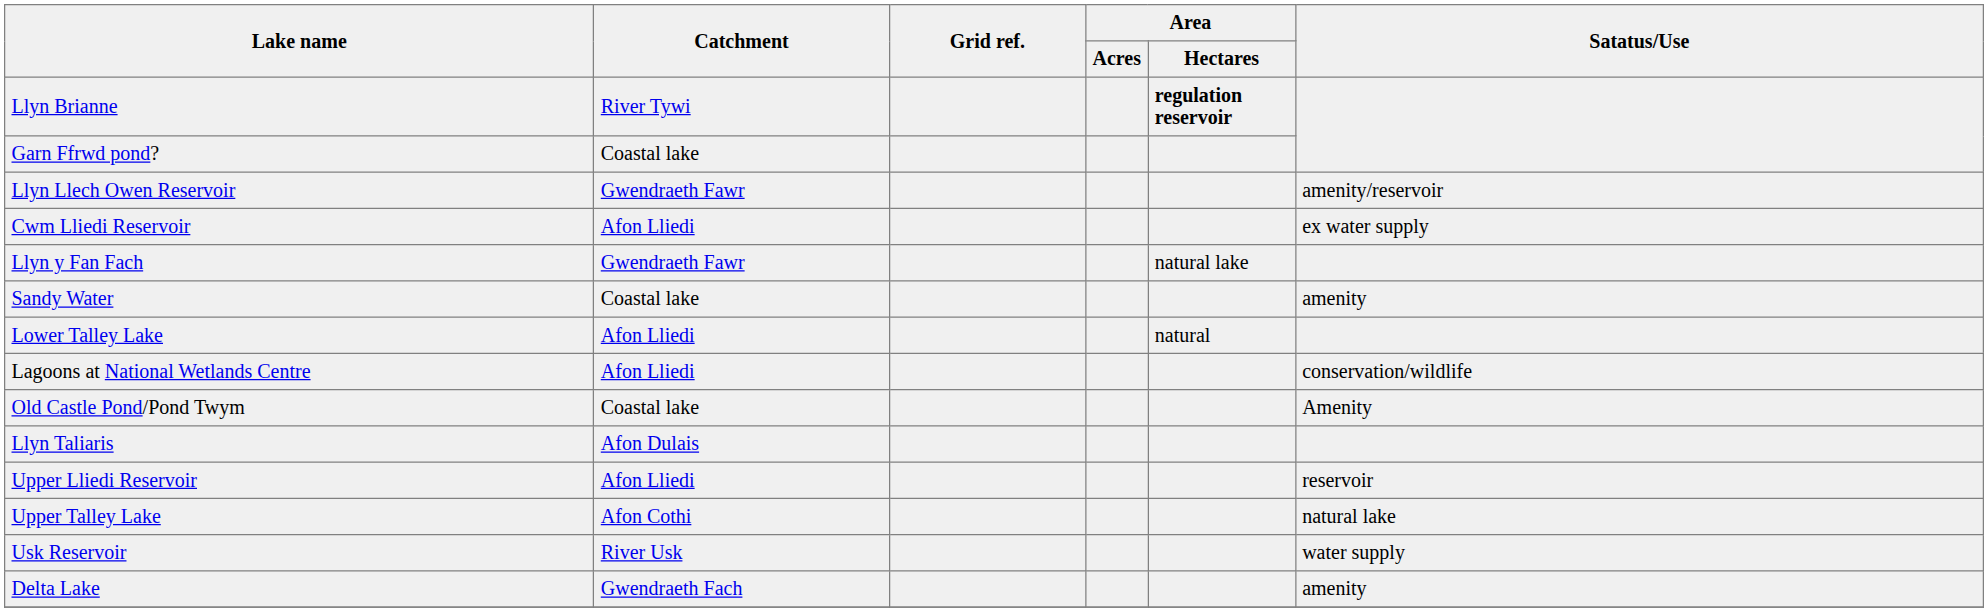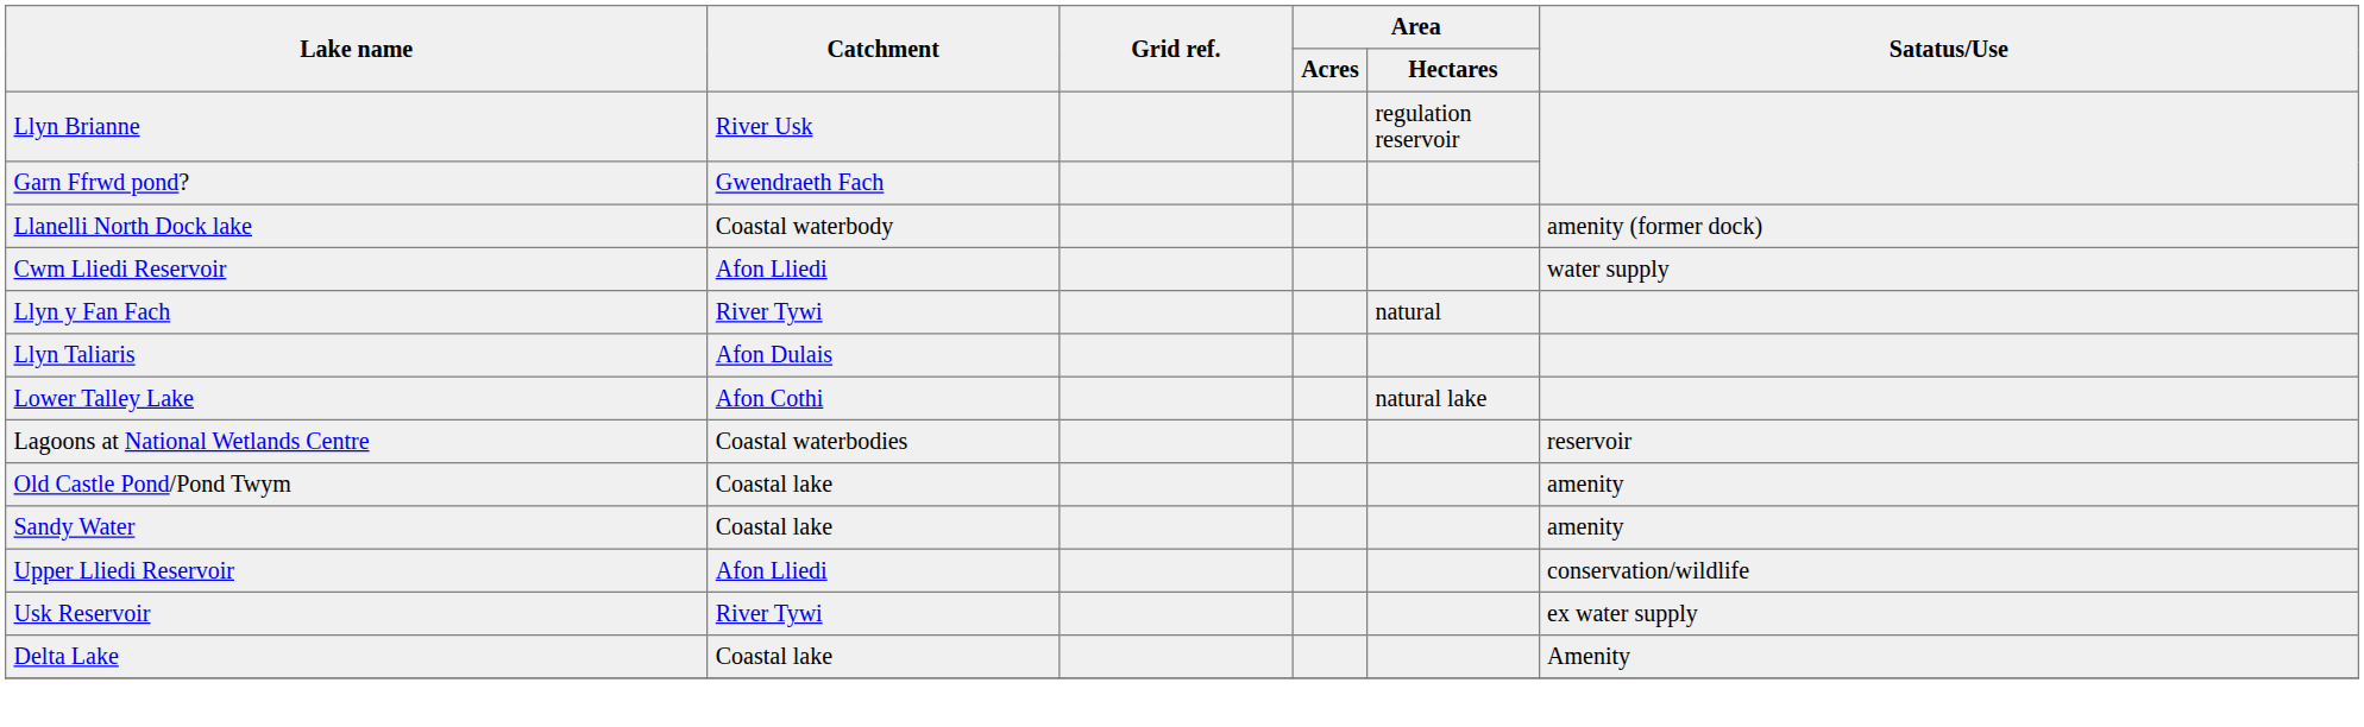 <table border=1 cellspacing=0 cellpadding=5 style="border-collapse: collapse; background:#f0f0f0;" class="sortable">
 <tr>
 <th rowspan=2 width=30%>Lake name</th>
 <th rowspan=2 width=15%>Catchment</th>
 <th rowspan=2 width=10%>Grid ref.</th>
 <th colspan=2 width=10%>Area</th>
 <th rowspan=2 width=35%>Satatus/Use</th>
 </tr>
 <tr>
 <th>Acres</th>
 <th>Hectares</th>
 </tr>
 <tr>
 <td><a href='#'>Llyn Brianne</a></td>
-<td><a href='#'>River Tywi</a></td>
+<td><a href='#'>River Usk</a></td>
 <td></td>
 <td></td>
-<td><strong>regulation reservoir</strong></td>
+<td>regulation reservoir</td>
 </tr>
 <tr>
 <td><a href='#'>Garn Ffrwd pond</a>?</td>
-<td>Coastal lake</td>
+<td><a href='#'>Gwendraeth Fach</a></td>
 <td></td>
 <td></td>
 <td></td>
 </tr>
 <tr>
-<td><a href='#'>Llyn Llech Owen Reservoir</a></td>
-<td><a href='#'>Gwendraeth Fawr</a></td>
+<td><a href='#'>Llanelli North Dock lake</a></td>
+<td>Coastal waterbody</td>
 <td></td>
 <td></td>
 <td></td>
-<td>amenity/reservoir</td>
+<td>amenity (former dock)</td>
 </tr>
 <tr>
 <td><a href='#'>Cwm Lliedi Reservoir</a></td>
 <td><a href='#'>Afon Lliedi</a></td>
 <td></td>
 <td></td>
 <td></td>
-<td>ex water supply</td>
+<td>water supply</td>
 </tr>
 <tr>
 <td><a href='#'>Llyn y Fan Fach</a></td>
-<td><a href='#'>Gwendraeth Fawr</a></td>
+<td><a href='#'>River Tywi</a></td>
+<td></td>
+<td></td>
+<td>natural</td>
+</tr>
+<tr>
+<td><a href='#'>Llyn Taliaris</a></td>
+<td><a href='#'>Afon Dulais</a></td>
+<td></td>
+<td></td>
+<td></td>
+<td></td>
+</tr>
+<tr>
+<td><a href='#'>Lower Talley Lake</a></td>
+<td><a href='#'>Afon Cothi</a></td>
 <td></td>
 <td></td>
 <td>natural lake</td>
+</tr>
+<tr>
+<td>Lagoons at <a href='#'>National Wetlands Centre</a></td>
+<td>Coastal waterbodies</td>
+<td></td>
+<td></td>
+<td></td>
+<td>reservoir</td>
+</tr>
+<tr>
+<td><a href='#'>Old Castle Pond</a>/Pond Twym</td>
+<td>Coastal lake</td>
+<td></td>
+<td></td>
+<td></td>
+<td>amenity</td>
 </tr>
 <tr>
 <td><a href='#'>Sandy Water</a></td>
 <td>Coastal lake</td>
 <td></td>
 <td></td>
 <td></td>
 <td>amenity</td>
 </tr>
 <tr>
-<td><a href='#'>Lower Talley Lake</a></td>
-<td><a href='#'>Afon Lliedi</a></td>
-<td></td>
-<td></td>
-<td>natural</td>
-</tr>
-<tr>
-<td>Lagoons at <a href='#'>National Wetlands Centre</a></td>
+<td><a href='#'>Upper Lliedi Reservoir</a></td>
 <td><a href='#'>Afon Lliedi</a></td>
 <td></td>
 <td></td>
 <td></td>
 <td>conservation/wildlife</td>
 </tr>
 <tr>
-<td><a href='#'>Old Castle Pond</a>/Pond Twym</td>
+<td><a href='#'>Usk Reservoir</a></td>
+<td><a href='#'>River Tywi</a></td>
+<td></td>
+<td></td>
+<td></td>
+<td>ex water supply</td>
+</tr>
+<tr>
+<td><a href='#'>Delta Lake</a></td>
 <td>Coastal lake</td>
 <td></td>
 <td></td>
 <td></td>
 <td>Amenity</td>
 </tr>
 <tr>
-<td><a href='#'>Llyn Taliaris</a></td>
-<td><a href='#'>Afon Dulais</a></td>
-<td></td>
-<td></td>
-<td></td>
-<td></td>
-</tr>
-<tr>
-<td><a href='#'>Upper Lliedi Reservoir</a></td>
-<td><a href='#'>Afon Lliedi</a></td>
-<td></td>
-<td></td>
-<td></td>
-<td>reservoir</td>
-</tr>
-<tr>
-<td><a href='#'>Upper Talley Lake</a></td>
-<td><a href='#'>Afon Cothi</a></td>
-<td></td>
-<td></td>
-<td></td>
-<td>natural lake</td>
-</tr>
-<tr>
-<td><a href='#'>Usk Reservoir</a></td>
-<td><a href='#'>River Usk</a></td>
-<td></td>
-<td></td>
-<td></td>
-<td>water supply</td>
-</tr>
-<tr>
-<td><a href='#'>Delta Lake</a></td>
-<td><a href='#'>Gwendraeth Fach</a></td>
-<td></td>
-<td></td>
-<td></td>
-<td>amenity</td>
-</tr>
-<tr>
 </tr>
 </table>
